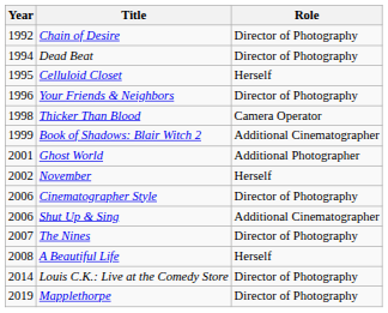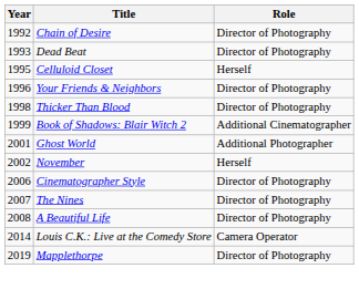 <table class="wikitable">
 <tr>
 <th>Year</th>
 <th>Title</th>
 <th>Role</th>
 </tr>
 <tr>
 <td>1992</td>
 <td><em><a href='#'>Chain of Desire</a></em></td>
 <td>Director of Photography</td>
 </tr>
 <tr>
-<td>1994</td>
+<td>1993</td>
 <td><em>Dead Beat</em></td>
 <td>Director of Photography</td>
 </tr>
 <tr>
 <td>1995</td>
 <td><em><a href='#'>Celluloid Closet</a></em></td>
 <td>Herself</td>
 </tr>
 <tr>
 <td>1996</td>
 <td><em><a href='#'>Your Friends & Neighbors</a></em></td>
 <td>Director of Photography</td>
 </tr>
 <tr>
 <td>1998</td>
 <td><em><a href='#'>Thicker Than Blood</a></em></td>
-<td>Camera Operator</td>
+<td>Director of Photography</td>
 </tr>
 <tr>
 <td>1999</td>
 <td><em><a href='#'>Book of Shadows: Blair Witch 2</a></em></td>
 <td>Additional Cinematographer</td>
 </tr>
 <tr>
 <td>2001</td>
 <td><em><a href='#'>Ghost World</a></em></td>
 <td>Additional Photographer</td>
 </tr>
 <tr>
 <td>2002</td>
 <td><em><a href='#'>November</a></em></td>
 <td>Herself</td>
 </tr>
 <tr>
 <td>2006</td>
 <td><em><a href='#'>Cinematographer Style</a></em></td>
 <td>Director of Photography</td>
 </tr>
 <tr>
-<td>2006</td>
-<td><em><a href='#'>Shut Up & Sing</a></em></td>
-<td>Additional Cinematographer</td>
-</tr>
-<tr>
 <td>2007</td>
 <td><em><a href='#'>The Nines</a></em></td>
 <td>Director of Photography</td>
 </tr>
 <tr>
 <td>2008</td>
 <td><em><a href='#'>A Beautiful Life</a></em></td>
-<td>Herself</td>
+<td>Director of Photography</td>
 </tr>
 <tr>
 <td>2014</td>
 <td><em>Louis C.K.: Live at the Comedy Store</em></td>
-<td>Director of Photography</td>
+<td>Camera Operator</td>
 </tr>
 <tr>
 <td>2019</td>
 <td><em><a href='#'>Mapplethorpe</a></em></td>
 <td>Director of Photography</td>
 </tr>
 </table>
